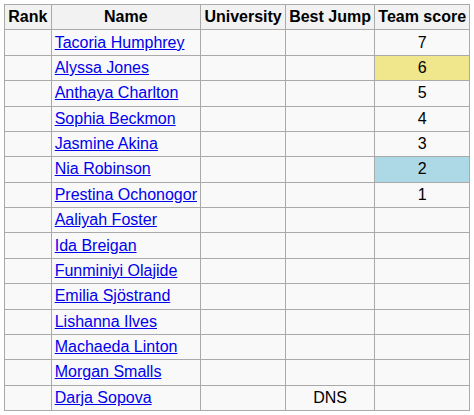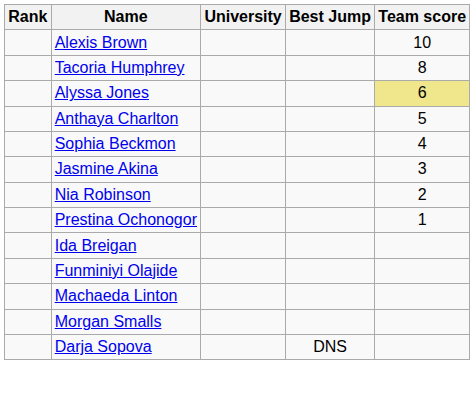 <table class="wikitable sortable" style="text-align:center">
 <tr>
 <th>Rank</th>
 <th>Name</th>
 <th>University</th>
 <th>Best Jump</th>
 <th>Team score</th>
 </tr>
 <tr>
 <td></td>
+<td align=left>  <a href='#'>Alexis Brown</a></td>
+<td></td>
+<td><strong></strong></td>
+<td>10  </td>
+</tr>
+<tr>
+<td></td>
 <td align=left> <a href='#'>Tacoria Humphrey</a></td>
 <td></td>
 <td><strong></strong></td>
-<td>7</td>
+<td>8</td>
 </tr>
 <tr>
 <td></td>
 <td align=left> <a href='#'>Alyssa Jones</a></td>
 <td></td>
 <td><strong></strong></td>
 <td style="background: khaki;">6  </td>
 </tr>
 <tr>
 <td></td>
 <td align=left> <a href='#'>Anthaya Charlton</a></td>
 <td></td>
 <td><strong></strong></td>
 <td>5</td>
 </tr>
 <tr>
 <td></td>
 <td align=left> <a href='#'>Sophia Beckmon</a></td>
 <td></td>
 <td><strong></strong></td>
 <td>4</td>
 </tr>
 <tr>
 <td></td>
 <td align=left> <a href='#'>Jasmine Akina</a></td>
 <td></td>
 <td><strong></strong></td>
 <td>3</td>
 </tr>
 <tr>
 <td></td>
 <td align=left> <a href='#'>Nia Robinson</a></td>
 <td></td>
 <td><strong></strong></td>
-<td style="background: lightblue;">2</td>
+<td>2</td>
 </tr>
 <tr>
 <td></td>
 <td align=left> <a href='#'>Prestina Ochonogor</a></td>
 <td></td>
 <td><strong></strong></td>
 <td>1</td>
-</tr>
-<tr>
-<td></td>
-<td align=left> <a href='#'>Aaliyah Foster</a></td>
-<td></td>
-<td><strong></strong></td>
-<td></td>
 </tr>
 <tr>
 <td></td>
 <td align=left> <a href='#'>Ida Breigan</a></td>
 <td></td>
 <td><strong></strong></td>
 <td></td>
 </tr>
 <tr>
 <td></td>
 <td align=left> <a href='#'>Funminiyi Olajide</a></td>
-<td></td>
-<td><strong></strong></td>
-<td></td>
-</tr>
-<tr>
-<td></td>
-<td align=left> <a href='#'>Emilia Sjöstrand</a></td>
-<td></td>
-<td><strong></strong></td>
-<td></td>
-</tr>
-<tr>
-<td></td>
-<td align=left> <a href='#'>Lishanna Ilves</a></td>
 <td></td>
 <td><strong></strong></td>
 <td></td>
 </tr>
 <tr>
 <td></td>
 <td align=left>  <a href='#'>Machaeda Linton</a></td>
 <td></td>
 <td><strong></strong></td>
 <td></td>
 </tr>
 <tr>
 <td></td>
 <td align=left> <a href='#'>Morgan Smalls</a></td>
 <td></td>
 <td><strong></strong></td>
 <td></td>
 </tr>
 <tr>
 <td></td>
 <td align=left> <a href='#'>Darja Sopova</a></td>
 <td></td>
 <td>DNS</td>
 <td></td>
 </tr>
 <tr>
 </tr>
 </table>
